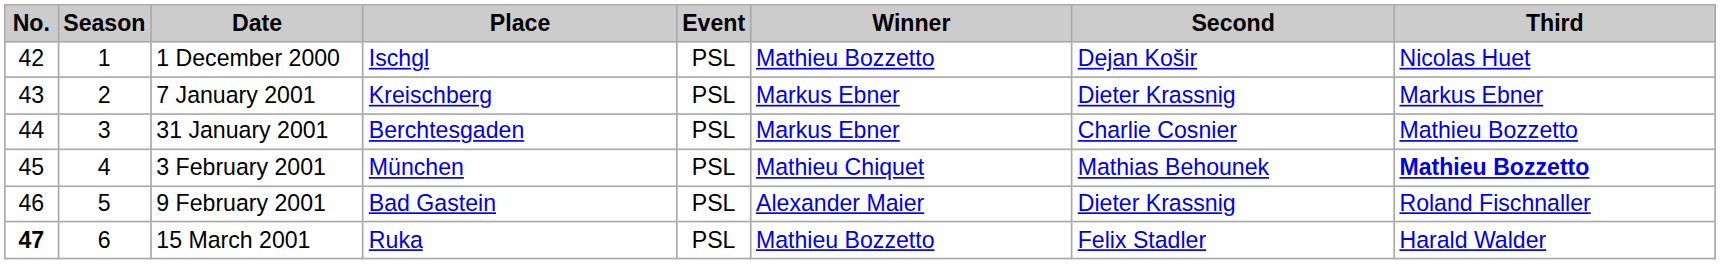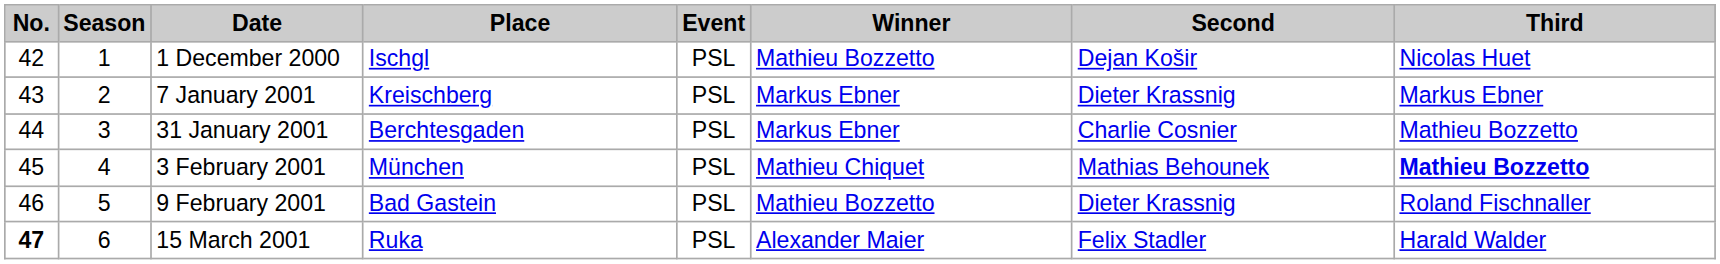 <table class="wikitable plainrowheaders" style="background:#fff; font-size:86%; border:grey solid 1px; border-collapse:collapse;">
 <tr style="background:#ccc; text-align:center;">
 <th scope="col" style="background:#ccc; width:25px;">No.</th>
 <th scope="col" style="background:#ccc; width:30px;">Season</th>
 <th scope="col" style="background:#ccc; width:120px;">Date</th>
 <th scope="col" style="background:#ccc; width:180px;">Place</th>
 <th scope="col" style="background:#ccc; width:15px;">Event</th>
 <th scope="col" style="background:#ccc; width:185px;">Winner</th>
 <th scope="col" style="background:#ccc; width:185px;">Second</th>
 <th scope="col" style="background:#ccc; width:185px;">Third</th>
 </tr>
 <tr>
 <td align=center>42</td>
 <td align=center>1</td>
 <td>1 December 2000</td>
 <td> <a href='#'>Ischgl</a></td>
 <td align=center>PSL</td>
 <td> <a href='#'>Mathieu Bozzetto</a></td>
 <td> <a href='#'>Dejan Košir</a></td>
 <td> <a href='#'>Nicolas Huet</a></td>
 </tr>
 <tr>
 <td align=center>43</td>
 <td align=center>2</td>
 <td>7 January 2001</td>
 <td> <a href='#'>Kreischberg</a></td>
 <td align=center>PSL</td>
 <td> <a href='#'>Markus Ebner</a></td>
 <td> <a href='#'>Dieter Krassnig</a></td>
 <td> <a href='#'>Markus Ebner</a></td>
 </tr>
 <tr>
 <td align=center>44</td>
 <td align=center>3</td>
 <td>31 January 2001</td>
 <td> <a href='#'>Berchtesgaden</a></td>
 <td align=center>PSL</td>
 <td> <a href='#'>Markus Ebner</a></td>
 <td> <a href='#'>Charlie Cosnier</a></td>
 <td> <a href='#'>Mathieu Bozzetto</a></td>
 </tr>
 <tr>
 <td align=center>45</td>
 <td align=center>4</td>
 <td>3 February 2001</td>
 <td> <a href='#'>München</a></td>
 <td align=center>PSL</td>
 <td> <a href='#'>Mathieu Chiquet</a></td>
 <td> <a href='#'>Mathias Behounek</a></td>
 <td><strong> <a href='#'>Mathieu Bozzetto</a></strong></td>
 </tr>
 <tr>
 <td align=center>46</td>
 <td align=center>5</td>
 <td>9 February 2001</td>
 <td> <a href='#'>Bad Gastein</a></td>
 <td align=center>PSL</td>
-<td> <a href='#'>Alexander Maier</a></td>
+<td> <a href='#'>Mathieu Bozzetto</a></td>
 <td> <a href='#'>Dieter Krassnig</a></td>
 <td> <a href='#'>Roland Fischnaller</a></td>
 </tr>
 <tr>
 <td align=center><strong>47</strong></td>
 <td align=center>6</td>
 <td>15 March 2001</td>
 <td> <a href='#'>Ruka</a></td>
 <td align=center>PSL</td>
-<td> <a href='#'>Mathieu Bozzetto</a></td>
+<td> <a href='#'>Alexander Maier</a></td>
 <td> <a href='#'>Felix Stadler</a></td>
 <td> <a href='#'>Harald Walder</a></td>
 </tr>
 </table>
